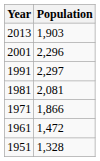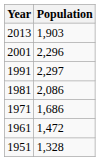 <table class="wikitable">
 <tr>
 <th>Year</th>
 <th>Population</th>
 </tr>
 <tr>
 <td>2013</td>
 <td>1,903</td>
 </tr>
 <tr>
 <td>2001</td>
 <td>2,296</td>
 </tr>
 <tr>
 <td>1991</td>
 <td>2,297</td>
 </tr>
 <tr>
 <td>1981</td>
-<td>2,081</td>
+<td>2,086</td>
 </tr>
 <tr>
 <td>1971</td>
-<td>1,866</td>
+<td>1,686</td>
 </tr>
 <tr>
 <td>1961</td>
 <td>1,472</td>
 </tr>
 <tr>
 <td>1951</td>
 <td>1,328</td>
 </tr>
 </table>
